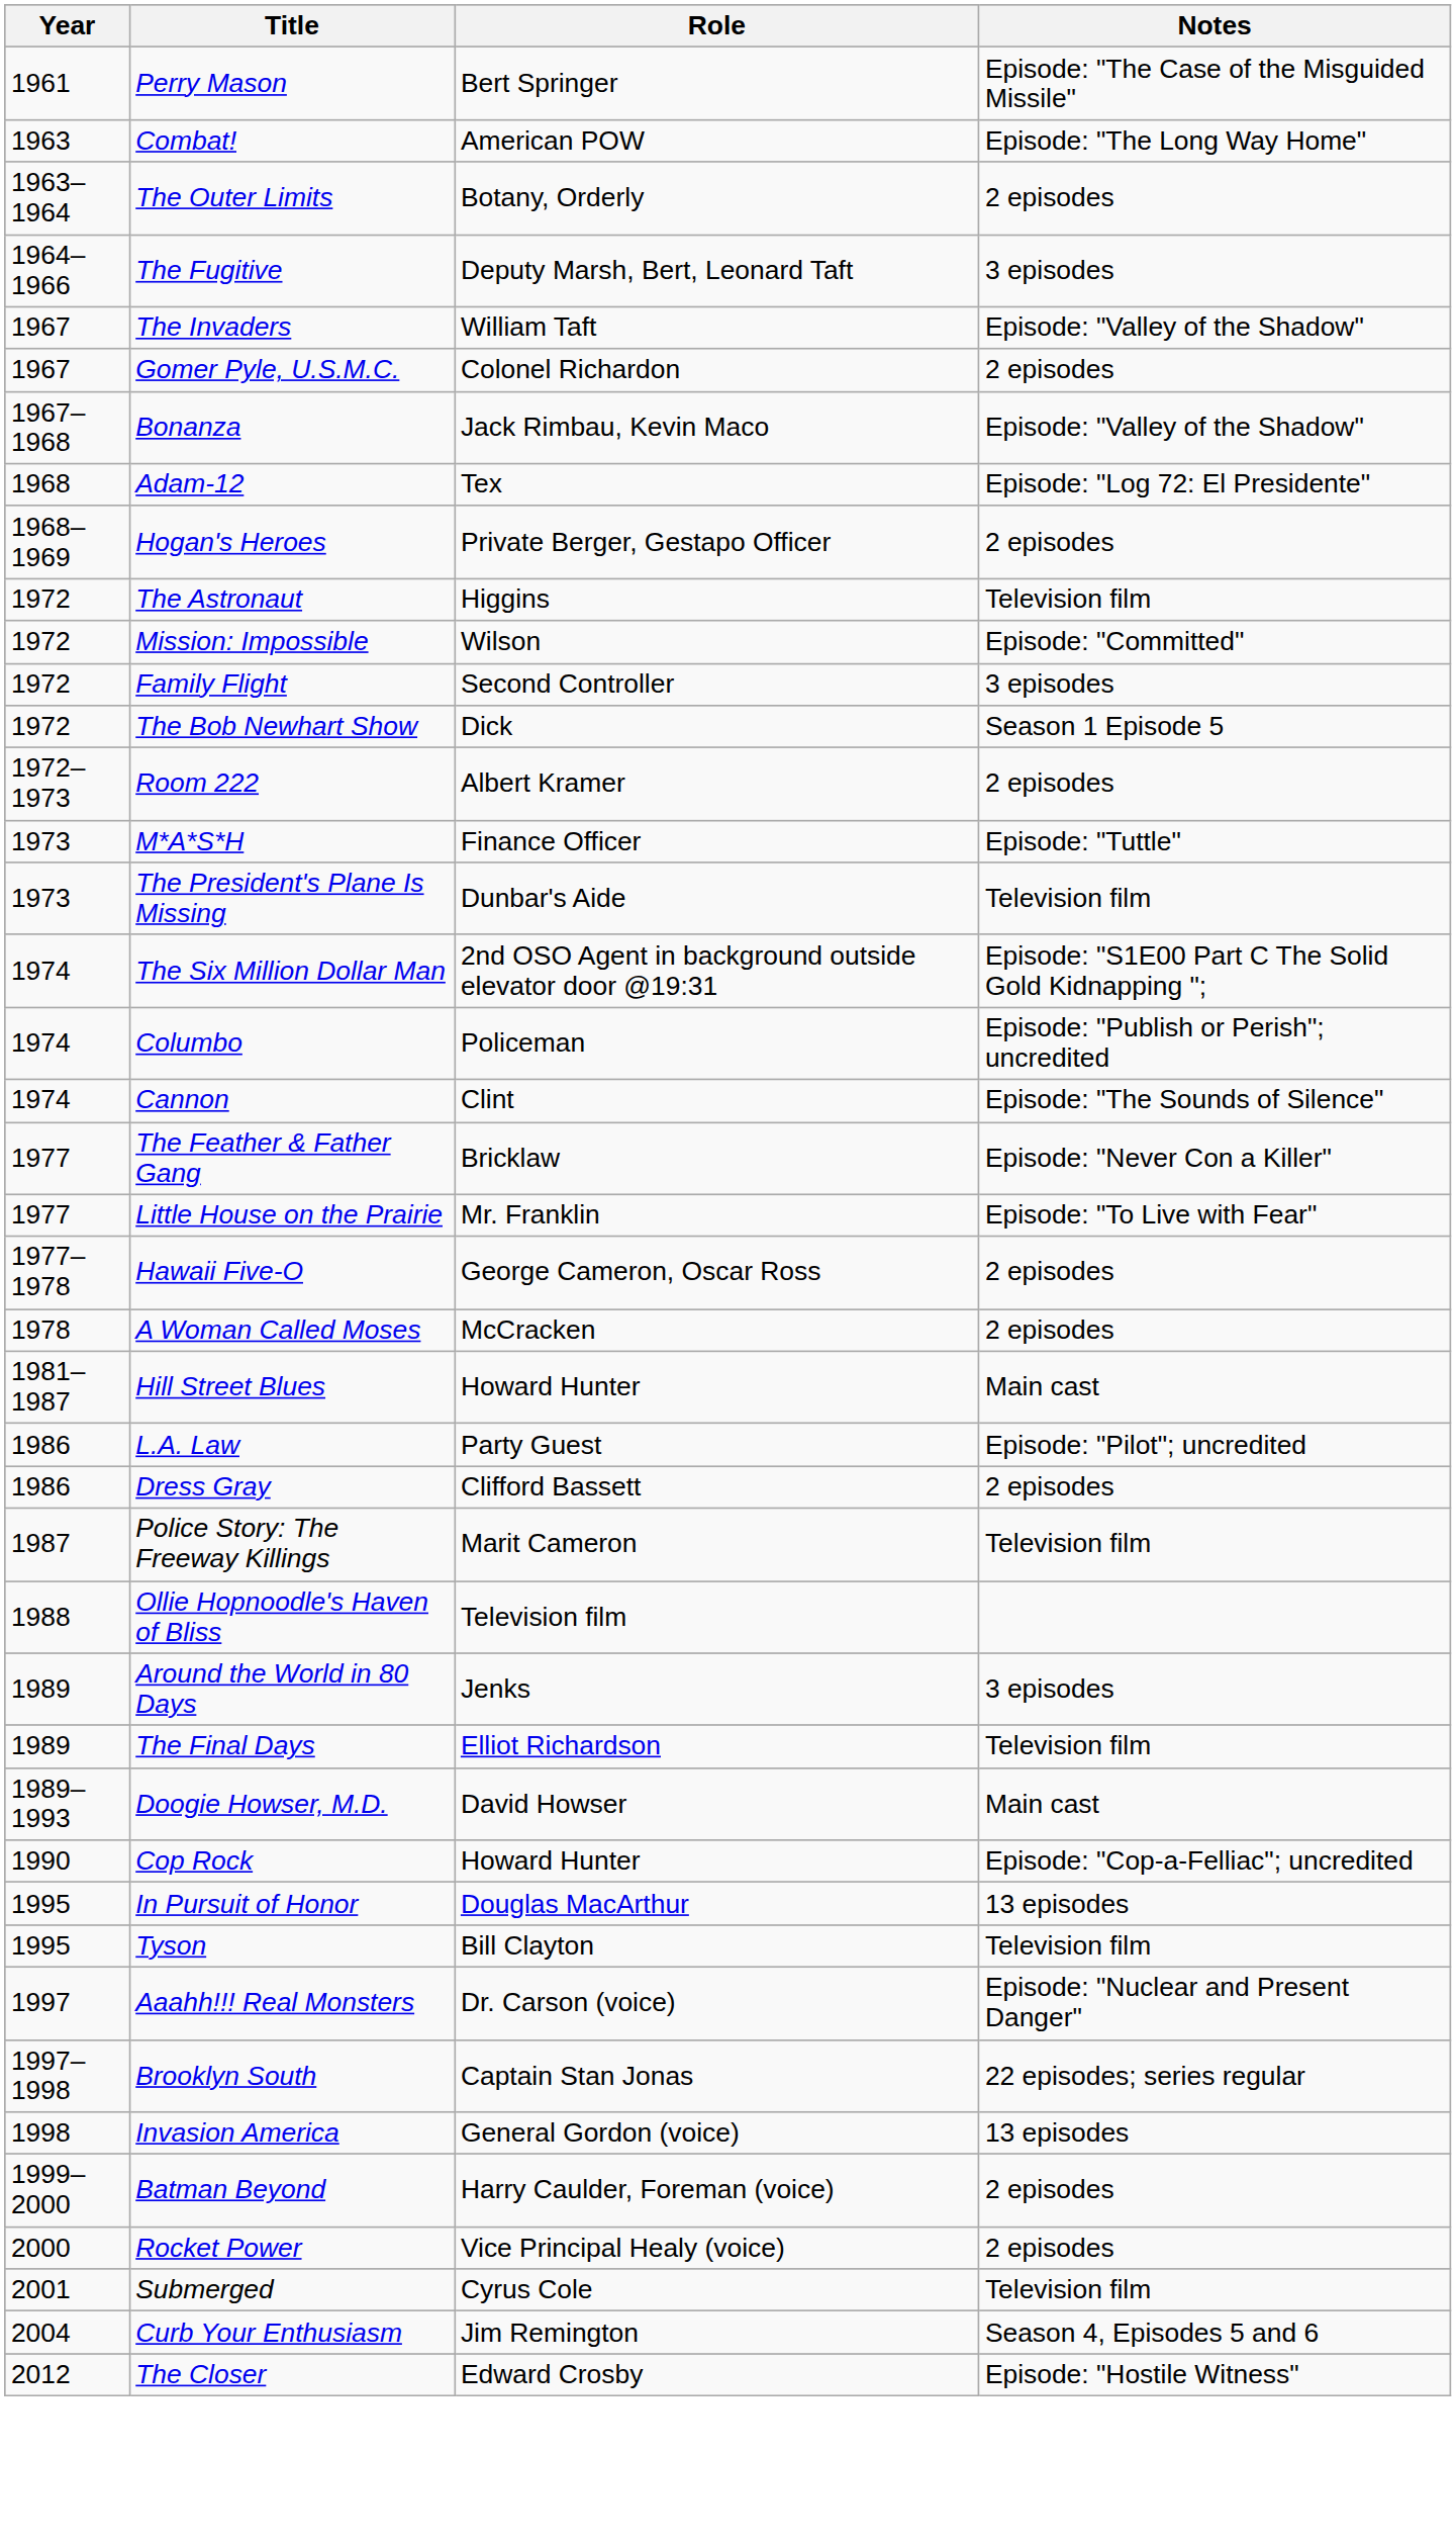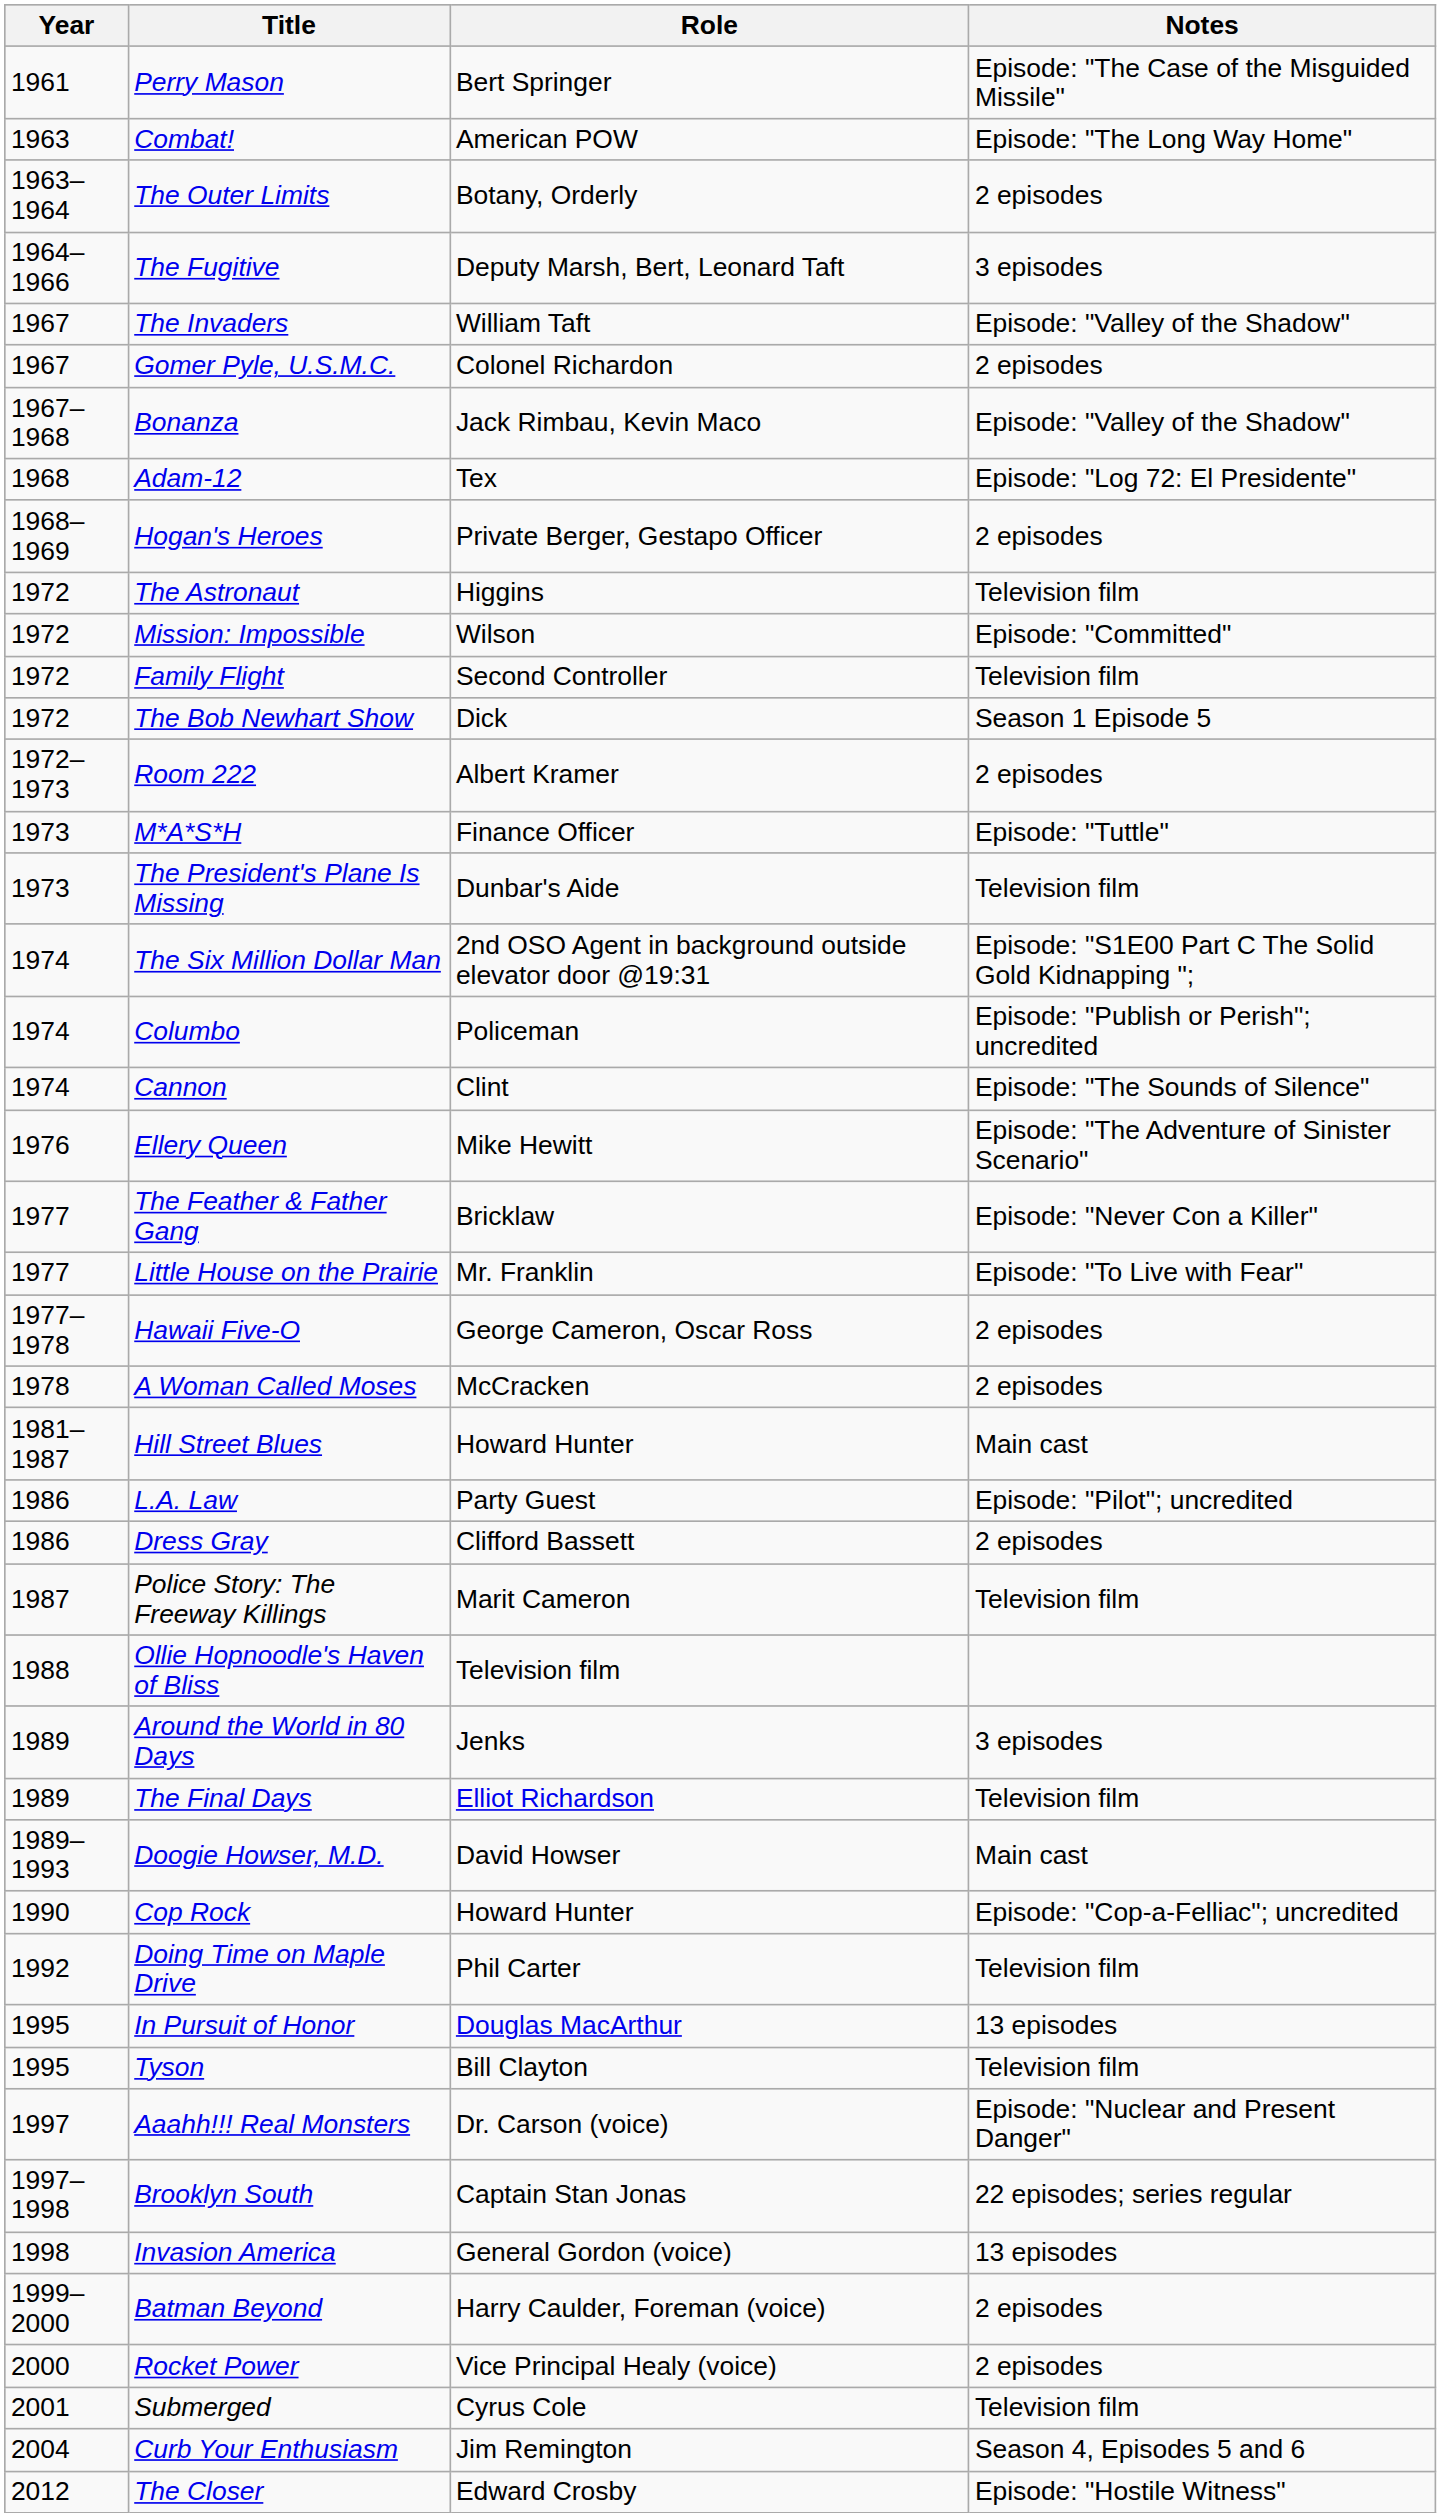 <table class="wikitable sortable">
 <tr>
 <th>Year</th>
 <th>Title</th>
 <th>Role</th>
 <th>Notes</th>
 </tr>
 <tr>
 <td>1961</td>
 <td><em><a href='#'>Perry Mason</a></em></td>
 <td>Bert Springer</td>
 <td>Episode: "The Case of the Misguided Missile"</td>
 </tr>
 <tr>
 <td>1963</td>
 <td><em><a href='#'>Combat!</a></em></td>
 <td>American POW</td>
 <td>Episode: "The Long Way Home"</td>
 </tr>
 <tr>
 <td>1963–1964</td>
 <td data-sort-value="Outer Limits, The"><em><a href='#'>The Outer Limits</a></em></td>
 <td>Botany, Orderly</td>
 <td>2 episodes</td>
 </tr>
 <tr>
 <td>1964–1966</td>
 <td data-sort-value="Fugitive, The"><em><a href='#'>The Fugitive</a></em></td>
 <td>Deputy Marsh, Bert, Leonard Taft</td>
 <td>3 episodes</td>
 </tr>
 <tr>
 <td>1967</td>
 <td data-sort-value="Invaders, The"><em><a href='#'>The Invaders</a></em></td>
 <td>William Taft</td>
 <td>Episode: "Valley of the Shadow"</td>
 </tr>
 <tr>
 <td>1967</td>
 <td><em><a href='#'>Gomer Pyle, U.S.M.C.</a></em></td>
 <td>Colonel Richardon</td>
 <td>2 episodes</td>
 </tr>
 <tr>
 <td>1967–1968</td>
 <td><em><a href='#'>Bonanza</a></em></td>
 <td>Jack Rimbau, Kevin Maco</td>
 <td>Episode: "Valley of the Shadow"</td>
 </tr>
 <tr>
 <td>1968</td>
 <td><em><a href='#'>Adam-12</a></em></td>
 <td>Tex</td>
 <td>Episode: "Log 72: El Presidente"</td>
 </tr>
 <tr>
 <td>1968–1969</td>
 <td><em><a href='#'>Hogan's Heroes</a></em></td>
 <td>Private Berger, Gestapo Officer</td>
 <td>2 episodes</td>
 </tr>
 <tr>
 <td>1972</td>
 <td data-sort-value="Astronaut, The"><em><a href='#'>The Astronaut</a></em></td>
 <td>Higgins</td>
 <td>Television film</td>
 </tr>
 <tr>
 <td>1972</td>
 <td><em><a href='#'>Mission: Impossible</a></em></td>
 <td>Wilson</td>
 <td>Episode: "Committed"</td>
 </tr>
 <tr>
 <td>1972</td>
 <td><em><a href='#'>Family Flight</a></em></td>
 <td>Second Controller</td>
-<td>3 episodes</td>
+<td>Television film</td>
 </tr>
 <tr>
 <td>1972</td>
 <td><em><a href='#'>The Bob Newhart Show</a></em></td>
 <td>Dick</td>
 <td>Season 1 Episode 5</td>
 </tr>
 <tr>
 <td>1972–1973</td>
 <td><em><a href='#'>Room 222</a></em></td>
 <td>Albert Kramer</td>
 <td>2 episodes</td>
 </tr>
 <tr>
 <td>1973</td>
 <td><em><a href='#'>M*A*S*H</a></em></td>
 <td>Finance Officer</td>
 <td>Episode: "Tuttle"</td>
 </tr>
 <tr>
 <td>1973</td>
 <td data-sort-value="President's Plane Is Missing, The"><em><a href='#'>The President's Plane Is Missing</a></em></td>
 <td>Dunbar's Aide</td>
 <td>Television film</td>
 </tr>
 <tr>
 <td>1974</td>
 <td><em><a href='#'>The Six Million Dollar Man</a></em></td>
 <td>2nd OSO Agent in background outside elevator door @19:31</td>
 <td>Episode: "S1E00 Part C The Solid Gold Kidnapping ";</td>
 </tr>
 <tr>
 <td>1974</td>
 <td><em><a href='#'>Columbo</a></em></td>
 <td>Policeman</td>
 <td>Episode: "Publish or Perish"; uncredited</td>
 </tr>
 <tr>
 <td>1974</td>
 <td><em><a href='#'>Cannon</a></em></td>
 <td>Clint</td>
 <td>Episode: "The Sounds of Silence"</td>
+</tr>
+<tr>
+<td>1976</td>
+<td><em><a href='#'>Ellery Queen</a></em></td>
+<td>Mike Hewitt</td>
+<td>Episode: "The Adventure of Sinister Scenario"</td>
 </tr>
 <tr>
 <td>1977</td>
 <td data-sort-value="Feather & Father Gang, The"><em><a href='#'>The Feather & Father Gang</a></em></td>
 <td>Bricklaw</td>
 <td>Episode: "Never Con a Killer"</td>
 </tr>
 <tr>
 <td>1977</td>
 <td><em><a href='#'>Little House on the Prairie</a></em></td>
 <td>Mr. Franklin</td>
 <td>Episode: "To Live with Fear"</td>
 </tr>
 <tr>
 <td>1977–1978</td>
 <td><em><a href='#'>Hawaii Five-O</a></em></td>
 <td>George Cameron, Oscar Ross</td>
 <td>2 episodes</td>
 </tr>
 <tr>
 <td>1978</td>
 <td data-sort-value="Woman Called Moses, A"><em><a href='#'>A Woman Called Moses</a></em></td>
 <td>McCracken</td>
 <td>2 episodes</td>
 </tr>
 <tr>
 <td>1981–1987</td>
 <td><em><a href='#'>Hill Street Blues</a></em></td>
 <td>Howard Hunter</td>
 <td>Main cast</td>
 </tr>
 <tr>
 <td>1986</td>
 <td><em><a href='#'>L.A. Law</a></em></td>
 <td>Party Guest</td>
 <td>Episode: "Pilot"; uncredited</td>
 </tr>
 <tr>
 <td>1986</td>
 <td><em><a href='#'>Dress Gray</a></em></td>
 <td>Clifford Bassett</td>
 <td>2 episodes</td>
 </tr>
 <tr>
 <td>1987</td>
 <td><em>Police Story: The Freeway Killings</em></td>
 <td>Marit Cameron</td>
 <td>Television film</td>
 </tr>
 <tr>
 <td>1988</td>
 <td><em><a href='#'>Ollie Hopnoodle's Haven of Bliss</a></em></td>
 <td>Television film</td>
 <td></td>
 </tr>
 <tr>
 <td>1989</td>
 <td><em><a href='#'>Around the World in 80 Days</a></em></td>
 <td>Jenks</td>
 <td>3 episodes</td>
 </tr>
 <tr>
 <td>1989</td>
 <td data-sort-value="Final Days, The"><em><a href='#'>The Final Days</a></em></td>
 <td><a href='#'>Elliot Richardson</a></td>
 <td>Television film</td>
 </tr>
 <tr>
 <td>1989–1993</td>
 <td><em><a href='#'>Doogie Howser, M.D.</a></em></td>
 <td>David Howser</td>
 <td>Main cast</td>
 </tr>
 <tr>
 <td>1990</td>
 <td><em><a href='#'>Cop Rock</a></em></td>
 <td>Howard Hunter</td>
 <td>Episode: "Cop-a-Felliac"; uncredited</td>
 </tr>
 <tr>
+<td>1992</td>
+<td><em><a href='#'>Doing Time on Maple Drive</a></em></td>
+<td>Phil Carter</td>
+<td>Television film</td>
+</tr>
+<tr>
 <td>1995</td>
 <td><em><a href='#'>In Pursuit of Honor</a></em></td>
 <td><a href='#'>Douglas MacArthur</a></td>
 <td>13 episodes</td>
 </tr>
 <tr>
 <td>1995</td>
 <td><em><a href='#'>Tyson</a></em></td>
 <td>Bill Clayton</td>
 <td>Television film</td>
 </tr>
 <tr>
 <td>1997</td>
 <td><em><a href='#'>Aaahh!!! Real Monsters</a></em></td>
 <td>Dr. Carson (voice)</td>
 <td>Episode: "Nuclear and Present Danger"</td>
 </tr>
 <tr>
 <td>1997–1998</td>
 <td><em><a href='#'>Brooklyn South</a></em></td>
 <td>Captain Stan Jonas</td>
 <td>22 episodes; series regular</td>
 </tr>
 <tr>
 <td>1998</td>
 <td><em><a href='#'>Invasion America</a></em></td>
 <td>General Gordon (voice)</td>
 <td>13 episodes</td>
 </tr>
 <tr>
 <td>1999–2000</td>
 <td><em><a href='#'>Batman Beyond</a></em></td>
 <td>Harry Caulder, Foreman (voice)</td>
 <td>2 episodes</td>
 </tr>
 <tr>
 <td>2000</td>
 <td><em><a href='#'>Rocket Power</a></em></td>
 <td>Vice Principal Healy (voice)</td>
 <td>2 episodes</td>
 </tr>
 <tr>
 <td>2001</td>
 <td><em>Submerged</em></td>
 <td>Cyrus Cole</td>
 <td>Television film</td>
 </tr>
 <tr>
 <td>2004</td>
 <td><em><a href='#'>Curb Your Enthusiasm</a></em></td>
 <td>Jim Remington</td>
 <td>Season 4, Episodes 5 and 6</td>
 </tr>
 <tr>
 <td>2012</td>
 <td data-sort-value="Closer, The"><em><a href='#'>The Closer</a></em></td>
 <td>Edward Crosby</td>
 <td>Episode: "Hostile Witness"</td>
 </tr>
 </table>
